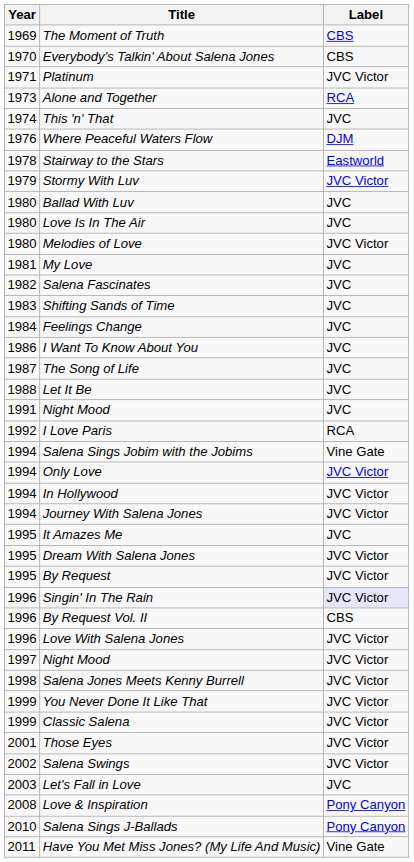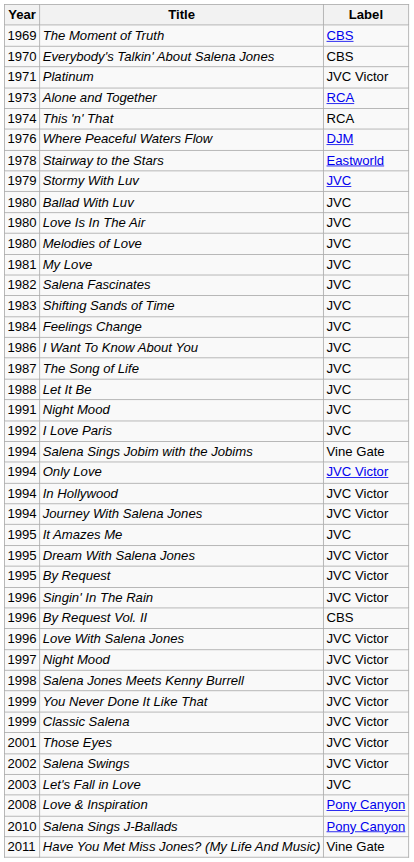 <table class="wikitable">
 <tr>
 <th>Year</th>
 <th>Title</th>
 <th>Label</th>
 </tr>
 <tr>
 <td>1969</td>
 <td><em>The Moment of Truth</em></td>
 <td><a href='#'>CBS</a></td>
 </tr>
 <tr>
 <td>1970</td>
 <td><em>Everybody's Talkin' About Salena Jones</em></td>
 <td>CBS</td>
 </tr>
 <tr>
 <td>1971</td>
 <td><em>Platinum</em></td>
 <td>JVC Victor</td>
 </tr>
 <tr>
 <td>1973</td>
 <td><em>Alone and Together</em></td>
 <td><a href='#'>RCA</a></td>
 </tr>
 <tr>
 <td>1974</td>
 <td><em>This 'n' That</em></td>
-<td>JVC</td>
+<td>RCA</td>
 </tr>
 <tr>
 <td>1976</td>
 <td><em>Where Peaceful Waters Flow</em></td>
 <td><a href='#'>DJM</a></td>
 </tr>
 <tr>
 <td>1978</td>
 <td><em>Stairway to the Stars</em></td>
 <td><a href='#'>Eastworld</a></td>
 </tr>
 <tr>
 <td>1979</td>
 <td><em>Stormy With Luv</em></td>
-<td><a href='#'>JVC Victor</a></td>
+<td><a href='#'>JVC</a></td>
 </tr>
 <tr>
 <td>1980</td>
 <td><em>Ballad With Luv</em></td>
 <td>JVC</td>
 </tr>
 <tr>
 <td>1980</td>
 <td><em>Love Is In The Air</em></td>
 <td>JVC</td>
 </tr>
 <tr>
 <td>1980</td>
 <td><em>Melodies of Love</em></td>
-<td>JVC Victor</td>
+<td>JVC</td>
 </tr>
 <tr>
 <td>1981</td>
 <td><em>My Love</em></td>
 <td>JVC</td>
 </tr>
 <tr>
 <td>1982</td>
 <td><em>Salena Fascinates</em></td>
 <td>JVC</td>
 </tr>
 <tr>
 <td>1983</td>
 <td><em>Shifting Sands of Time</em></td>
 <td>JVC</td>
 </tr>
 <tr>
 <td>1984</td>
 <td><em>Feelings Change</em></td>
 <td>JVC</td>
 </tr>
 <tr>
 <td>1986</td>
 <td><em>I Want To Know About You</em></td>
 <td>JVC</td>
 </tr>
 <tr>
 <td>1987</td>
 <td><em>The Song of Life</em></td>
 <td>JVC</td>
 </tr>
 <tr>
 <td>1988</td>
 <td><em>Let It Be</em></td>
 <td>JVC</td>
 </tr>
 <tr>
 <td>1991</td>
 <td><em>Night Mood</em></td>
 <td>JVC</td>
 </tr>
 <tr>
 <td>1992</td>
 <td><em>I Love Paris</em></td>
-<td>RCA</td>
+<td>JVC</td>
 </tr>
 <tr>
 <td>1994</td>
 <td><em>Salena Sings Jobim with the Jobims</em></td>
 <td>Vine Gate</td>
 </tr>
 <tr>
 <td>1994</td>
 <td><em>Only Love</em></td>
 <td><a href='#'>JVC Victor</a></td>
 </tr>
 <tr>
 <td>1994</td>
 <td><em>In Hollywood</em></td>
 <td>JVC Victor</td>
 </tr>
 <tr>
 <td>1994</td>
 <td><em>Journey With Salena Jones</em></td>
 <td>JVC Victor</td>
 </tr>
 <tr>
 <td>1995</td>
 <td><em>It Amazes Me</em></td>
 <td>JVC</td>
 </tr>
 <tr>
 <td>1995</td>
 <td><em>Dream With Salena Jones</em></td>
 <td>JVC Victor</td>
 </tr>
 <tr>
 <td>1995</td>
 <td><em>By Request</em></td>
 <td>JVC Victor</td>
 </tr>
 <tr>
 <td>1996</td>
 <td><em>Singin' In The Rain</em></td>
-<td style="background: lavender;">JVC Victor</td>
+<td>JVC Victor</td>
 </tr>
 <tr>
 <td>1996</td>
 <td><em>By Request Vol. II</em></td>
 <td>CBS</td>
 </tr>
 <tr>
 <td>1996</td>
 <td><em>Love With Salena Jones</em></td>
 <td>JVC Victor</td>
 </tr>
 <tr>
 <td>1997</td>
 <td><em>Night Mood</em></td>
 <td>JVC Victor</td>
 </tr>
 <tr>
 <td>1998</td>
 <td><em>Salena Jones Meets Kenny Burrell</em></td>
 <td>JVC Victor</td>
 </tr>
 <tr>
 <td>1999</td>
 <td><em>You Never Done It Like That</em></td>
 <td>JVC Victor</td>
 </tr>
 <tr>
 <td>1999</td>
 <td><em>Classic Salena</em></td>
 <td>JVC Victor</td>
 </tr>
 <tr>
 <td>2001</td>
 <td><em>Those Eyes</em></td>
 <td>JVC Victor</td>
 </tr>
 <tr>
 <td>2002</td>
 <td><em>Salena Swings</em></td>
 <td>JVC Victor</td>
 </tr>
 <tr>
 <td>2003</td>
 <td><em>Let's Fall in Love</em></td>
 <td>JVC</td>
 </tr>
 <tr>
 <td>2008</td>
 <td><em>Love & Inspiration</em></td>
 <td><a href='#'>Pony Canyon</a></td>
 </tr>
 <tr>
 <td>2010</td>
 <td><em>Salena Sings J-Ballads</em></td>
 <td><a href='#'>Pony Canyon</a></td>
 </tr>
 <tr>
 <td>2011</td>
 <td><em>Have You Met Miss Jones? (My Life And Music)</em></td>
 <td>Vine Gate</td>
 </tr>
 </table>
